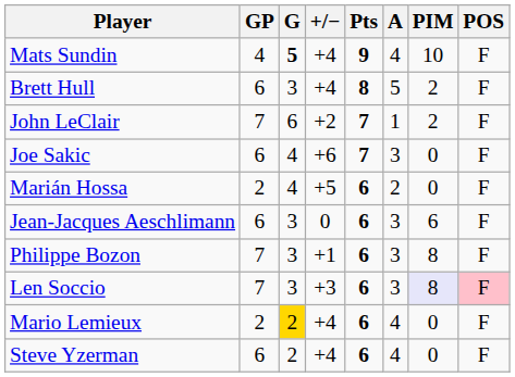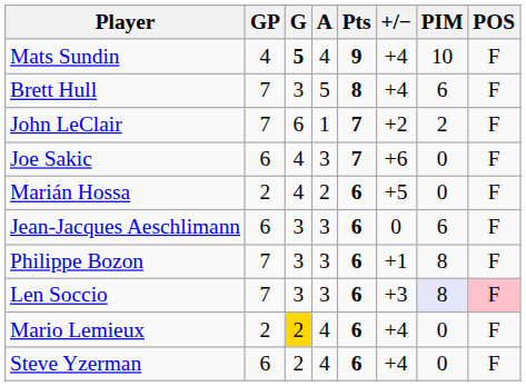 <table class="wikitable sortable" style="text-align:center;">
 <tr>
 <th>Player</th>
 <th>GP</th>
 <th>G</th>
+<th>A</th>
+<th>Pts</th>
 <th>+/−</th>
-<th>Pts</th>
-<th>A</th>
 <th>PIM</th>
 <th>POS</th>
 </tr>
 <tr>
 <td align="left"> <a href='#'>Mats Sundin</a></td>
 <td>4</td>
 <td><strong>5</strong></td>
+<td>4</td>
+<td><strong>9</strong></td>
 <td>+4</td>
-<td><strong>9</strong></td>
-<td>4</td>
 <td>10</td>
 <td>F</td>
 </tr>
 <tr>
 <td align="left"> <a href='#'>Brett Hull</a></td>
+<td>7</td>
+<td>3</td>
+<td>5</td>
+<td><strong>8</strong></td>
+<td>+4</td>
 <td>6</td>
-<td>3</td>
-<td>+4</td>
-<td><strong>8</strong></td>
-<td>5</td>
-<td>2</td>
 <td>F</td>
 </tr>
 <tr>
 <td align="left"> <a href='#'>John LeClair</a></td>
 <td>7</td>
 <td>6</td>
+<td>1</td>
+<td><strong>7</strong></td>
 <td>+2</td>
-<td><strong>7</strong></td>
-<td>1</td>
 <td>2</td>
 <td>F</td>
 </tr>
 <tr>
 <td align="left"> <a href='#'>Joe Sakic</a></td>
 <td>6</td>
 <td>4</td>
+<td>3</td>
+<td><strong>7</strong></td>
 <td>+6</td>
-<td><strong>7</strong></td>
-<td>3</td>
 <td>0</td>
 <td>F</td>
 </tr>
 <tr>
 <td align="left"> <a href='#'>Marián Hossa</a></td>
 <td>2</td>
 <td>4</td>
+<td>2</td>
+<td><strong>6</strong></td>
 <td>+5</td>
-<td><strong>6</strong></td>
-<td>2</td>
 <td>0</td>
 <td>F</td>
 </tr>
 <tr>
 <td align="left"> <a href='#'>Jean-Jacques Aeschlimann</a></td>
 <td>6</td>
 <td>3</td>
+<td>3</td>
+<td><strong>6</strong></td>
 <td>0</td>
-<td><strong>6</strong></td>
-<td>3</td>
 <td>6</td>
 <td>F</td>
 </tr>
 <tr>
 <td align="left"> <a href='#'>Philippe Bozon</a></td>
 <td>7</td>
 <td>3</td>
+<td>3</td>
+<td><strong>6</strong></td>
 <td>+1</td>
-<td><strong>6</strong></td>
-<td>3</td>
 <td>8</td>
 <td>F</td>
 </tr>
 <tr>
 <td align="left"> <a href='#'>Len Soccio</a></td>
 <td>7</td>
 <td>3</td>
+<td>3</td>
+<td><strong>6</strong></td>
 <td>+3</td>
-<td><strong>6</strong></td>
-<td>3</td>
 <td style="background: lavender;">8</td>
 <td style="background: pink;">F</td>
 </tr>
 <tr>
 <td align="left"> <a href='#'>Mario Lemieux</a></td>
 <td>2</td>
 <td style="background: gold;">2</td>
+<td>4</td>
+<td><strong>6</strong></td>
 <td>+4</td>
-<td><strong>6</strong></td>
-<td>4</td>
 <td>0</td>
 <td>F</td>
 </tr>
 <tr>
 <td align="left"> <a href='#'>Steve Yzerman</a></td>
 <td>6</td>
 <td>2</td>
+<td>4</td>
+<td><strong>6</strong></td>
 <td>+4</td>
-<td><strong>6</strong></td>
-<td>4</td>
 <td>0</td>
 <td>F</td>
 </tr>
 </table>
